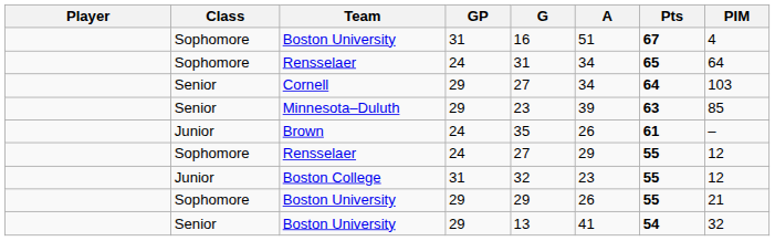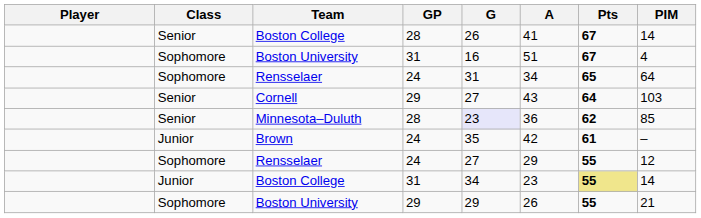 <table class="wikitable sortable">
 <tr>
 <th style="width: 11em;">Player</th>
 <th style="width: 7em;">Class</th>
 <th style="width: 11em;">Team</th>
 <th style="width: 4em;">GP</th>
 <th style="width: 4em;">G</th>
 <th style="width: 4em;">A</th>
 <th style="width: 4em;">Pts</th>
 <th style="width: 4em;">PIM</th>
+</tr>
+<tr>
+<td></td>
+<td>Senior</td>
+<td><a href='#'>Boston College</a></td>
+<td>28</td>
+<td>26</td>
+<td>41</td>
+<td><strong>67</strong></td>
+<td>14</td>
 </tr>
 <tr>
 <td></td>
 <td>Sophomore</td>
 <td><a href='#'>Boston University</a></td>
 <td>31</td>
 <td>16</td>
 <td>51</td>
 <td><strong>67</strong></td>
 <td>4</td>
 </tr>
 <tr>
 <td></td>
 <td>Sophomore</td>
 <td><a href='#'>Rensselaer</a></td>
 <td>24</td>
 <td>31</td>
 <td>34</td>
 <td><strong>65</strong></td>
 <td>64</td>
 </tr>
 <tr>
 <td></td>
 <td>Senior</td>
 <td><a href='#'>Cornell</a></td>
 <td>29</td>
 <td>27</td>
-<td>34</td>
+<td>43</td>
 <td><strong>64</strong></td>
 <td>103</td>
 </tr>
 <tr>
 <td></td>
 <td>Senior</td>
 <td><a href='#'>Minnesota–Duluth</a></td>
-<td>29</td>
-<td>23</td>
-<td>39</td>
-<td><strong>63</strong></td>
+<td>28</td>
+<td style="background: lavender;">23</td>
+<td>36</td>
+<td><strong>62</strong></td>
 <td>85</td>
 </tr>
 <tr>
 <td></td>
 <td>Junior</td>
 <td><a href='#'>Brown</a></td>
 <td>24</td>
 <td>35</td>
-<td>26</td>
+<td>42</td>
 <td><strong>61</strong></td>
 <td>–</td>
 </tr>
 <tr>
 <td></td>
 <td>Sophomore</td>
 <td><a href='#'>Rensselaer</a></td>
 <td>24</td>
 <td>27</td>
 <td>29</td>
 <td><strong>55</strong></td>
 <td>12</td>
 </tr>
 <tr>
 <td></td>
 <td>Junior</td>
 <td><a href='#'>Boston College</a></td>
 <td>31</td>
-<td>32</td>
+<td>34</td>
 <td>23</td>
-<td><strong>55</strong></td>
-<td>12</td>
+<td style="background: khaki;"><strong>55</strong></td>
+<td>14</td>
 </tr>
 <tr>
 <td></td>
 <td>Sophomore</td>
 <td><a href='#'>Boston University</a></td>
 <td>29</td>
 <td>29</td>
 <td>26</td>
 <td><strong>55</strong></td>
 <td>21</td>
 </tr>
-<tr>
-<td></td>
-<td>Senior</td>
-<td><a href='#'>Boston University</a></td>
-<td>29</td>
-<td>13</td>
-<td>41</td>
-<td><strong>54</strong></td>
-<td>32</td>
-</tr>
 </table>
